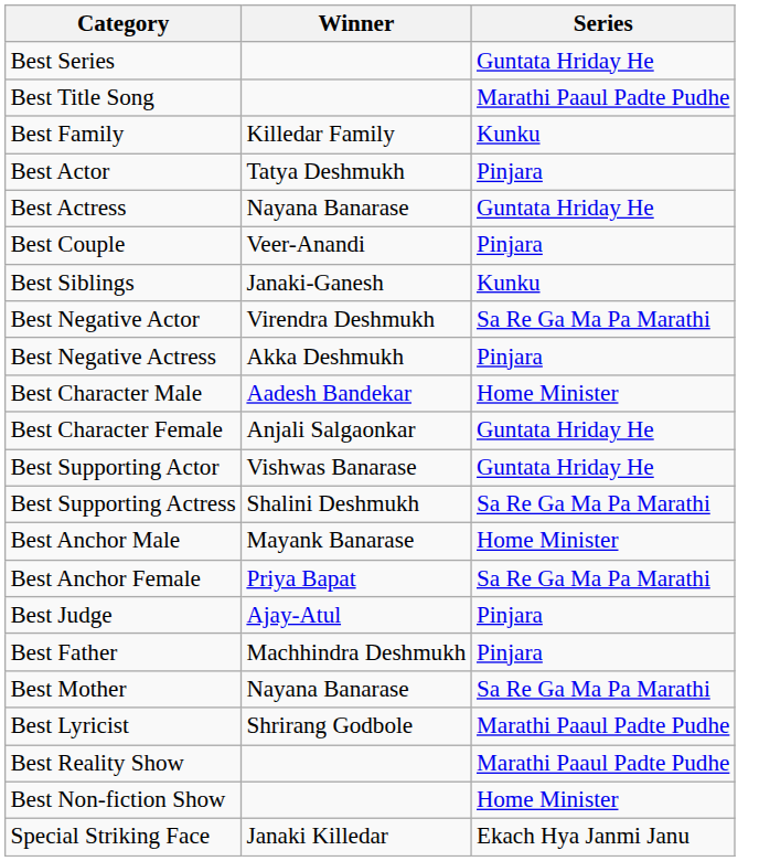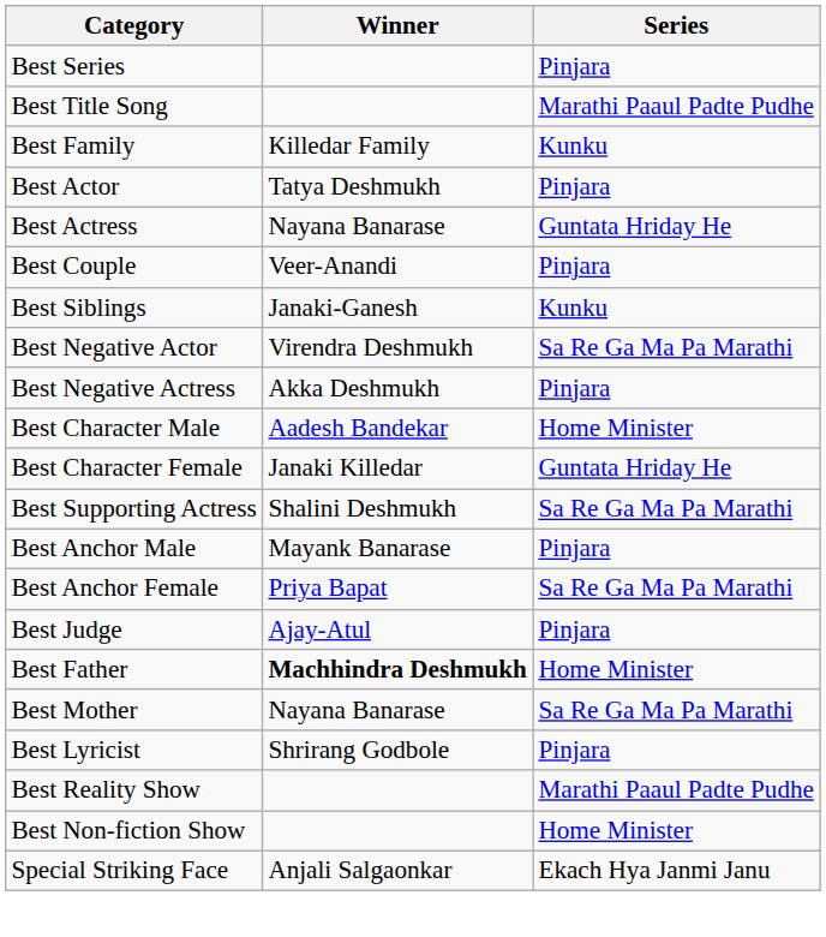 <table class="wikitable sortable">
 <tr>
 <th>Category</th>
 <th>Winner</th>
 <th>Series</th>
 </tr>
 <tr>
 <td>Best Series</td>
 <td></td>
-<td><a href='#'>Guntata Hriday He</a></td>
+<td><a href='#'>Pinjara</a></td>
 </tr>
 <tr>
 <td>Best Title Song</td>
 <td></td>
 <td><a href='#'>Marathi Paaul Padte Pudhe</a></td>
 </tr>
 <tr>
 <td>Best Family</td>
 <td>Killedar Family</td>
 <td><a href='#'>Kunku</a></td>
 </tr>
 <tr>
 <td>Best Actor</td>
 <td>Tatya Deshmukh</td>
 <td><a href='#'>Pinjara</a></td>
 </tr>
 <tr>
 <td>Best Actress</td>
 <td>Nayana Banarase</td>
 <td><a href='#'>Guntata Hriday He</a></td>
 </tr>
 <tr>
 <td>Best Couple</td>
 <td>Veer-Anandi</td>
 <td><a href='#'>Pinjara</a></td>
 </tr>
 <tr>
 <td>Best Siblings</td>
 <td>Janaki-Ganesh</td>
 <td><a href='#'>Kunku</a></td>
 </tr>
 <tr>
 <td>Best Negative Actor</td>
 <td>Virendra Deshmukh</td>
 <td><a href='#'>Sa Re Ga Ma Pa Marathi</a></td>
 </tr>
 <tr>
 <td>Best Negative Actress</td>
 <td>Akka Deshmukh</td>
 <td><a href='#'>Pinjara</a></td>
 </tr>
 <tr>
 <td>Best Character Male</td>
 <td><a href='#'>Aadesh Bandekar</a></td>
 <td><a href='#'>Home Minister</a></td>
 </tr>
 <tr>
 <td>Best Character Female</td>
-<td>Anjali Salgaonkar</td>
-<td><a href='#'>Guntata Hriday He</a></td>
-</tr>
-<tr>
-<td>Best Supporting Actor</td>
-<td>Vishwas Banarase</td>
+<td>Janaki Killedar</td>
 <td><a href='#'>Guntata Hriday He</a></td>
 </tr>
 <tr>
 <td>Best Supporting Actress</td>
 <td>Shalini Deshmukh</td>
 <td><a href='#'>Sa Re Ga Ma Pa Marathi</a></td>
 </tr>
 <tr>
 <td>Best Anchor Male</td>
 <td>Mayank Banarase</td>
-<td><a href='#'>Home Minister</a></td>
+<td><a href='#'>Pinjara</a></td>
 </tr>
 <tr>
 <td>Best Anchor Female</td>
 <td><a href='#'>Priya Bapat</a></td>
 <td><a href='#'>Sa Re Ga Ma Pa Marathi</a></td>
 </tr>
 <tr>
 <td>Best Judge</td>
 <td><a href='#'>Ajay-Atul</a></td>
 <td><a href='#'>Pinjara</a></td>
 </tr>
 <tr>
 <td>Best Father</td>
-<td>Machhindra Deshmukh</td>
-<td><a href='#'>Pinjara</a></td>
+<td><strong>Machhindra Deshmukh</strong></td>
+<td><a href='#'>Home Minister</a></td>
 </tr>
 <tr>
 <td>Best Mother</td>
 <td>Nayana Banarase</td>
 <td><a href='#'>Sa Re Ga Ma Pa Marathi</a></td>
 </tr>
 <tr>
 <td>Best Lyricist</td>
 <td>Shrirang Godbole</td>
-<td><a href='#'>Marathi Paaul Padte Pudhe</a></td>
+<td><a href='#'>Pinjara</a></td>
 </tr>
 <tr>
 <td>Best Reality Show</td>
 <td></td>
 <td><a href='#'>Marathi Paaul Padte Pudhe</a></td>
 </tr>
 <tr>
 <td>Best Non-fiction Show</td>
 <td></td>
 <td><a href='#'>Home Minister</a></td>
 </tr>
 <tr>
 <td>Special Striking Face</td>
-<td>Janaki Killedar</td>
+<td>Anjali Salgaonkar</td>
 <td>Ekach Hya Janmi Janu</td>
 </tr>
 </table>
